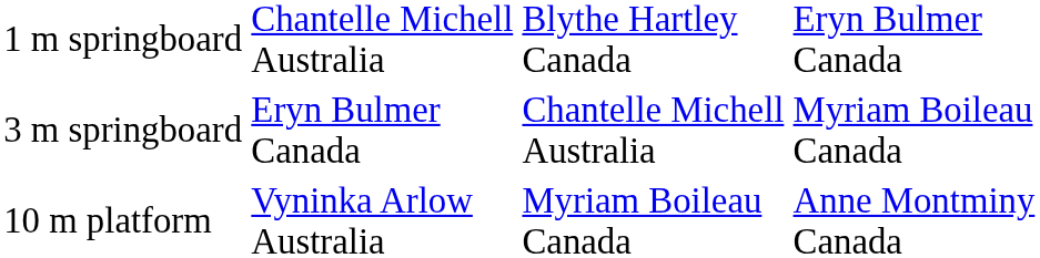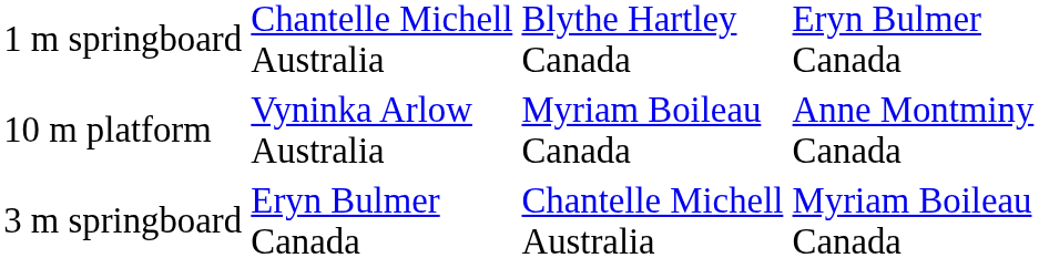 <table>
 <tr>
 <td>1 m springboard</td>
 <td><a href='#'>Chantelle Michell</a><br> Australia</td>
 <td><a href='#'>Blythe Hartley</a><br> Canada</td>
 <td><a href='#'>Eryn Bulmer</a><br> Canada</td>
 </tr>
 <tr>
+<td>10 m platform</td>
+<td><a href='#'>Vyninka Arlow</a><br> Australia</td>
+<td><a href='#'>Myriam Boileau</a><br> Canada</td>
+<td><a href='#'>Anne Montminy</a><br> Canada</td>
+</tr>
+<tr>
 <td>3 m springboard</td>
 <td><a href='#'>Eryn Bulmer</a><br> Canada</td>
 <td><a href='#'>Chantelle Michell</a><br> Australia</td>
 <td><a href='#'>Myriam Boileau</a><br> Canada</td>
 </tr>
 <tr>
-<td>10 m platform</td>
-<td><a href='#'>Vyninka Arlow</a><br> Australia</td>
-<td><a href='#'>Myriam Boileau</a><br> Canada</td>
-<td><a href='#'>Anne Montminy</a><br> Canada</td>
-</tr>
-<tr>
 </tr>
 </table>
